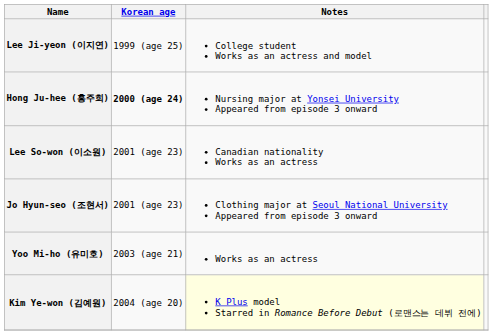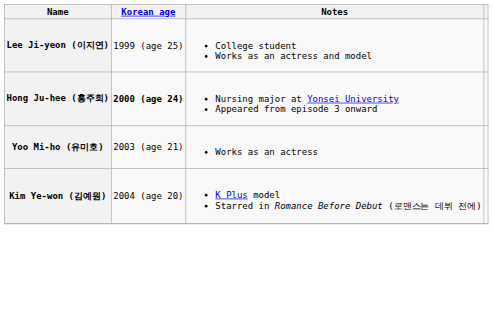 <table class="wikitable sortable plainrowheaders">
 <tr>
 <th>Name</th>
 <th><a href='#'>Korean age</a></th>
 <th>Notes</th>
 <th class="unsortable"></th>
 </tr>
 <tr>
 <th scope="row"><strong>Lee Ji-yeon (이지연)</strong></th>
 <td>1999 (age 25)</td>
 <td><br><ul><li>College student</li><li>Works as an actress and model</li></ul></td>
 <td style="text-align:center"></td>
 </tr>
 <tr>
 <th scope="row"><strong>Hong Ju-hee (홍주희)</strong></th>
 <td><strong>2000 (age 24)</strong></td>
 <td><br><ul><li>Nursing major at <a href='#'>Yonsei University</a></li><li>Appeared from episode 3 onward</li></ul></td>
 <td style="text-align:center"></td>
 </tr>
 <tr>
-<th scope="row"><strong>Lee So-won (이소원)</strong></th>
-<td>2001 (age 23)</td>
-<td><br><ul><li>Canadian nationality</li><li>Works as an actress</li></ul></td>
-<td style="text-align:center"></td>
-</tr>
-<tr>
-<th scope="row"><strong>Jo Hyun-seo (조현서)</strong></th>
-<td>2001 (age 23)</td>
-<td><br><ul><li>Clothing major at <a href='#'>Seoul National University</a></li><li>Appeared from episode 3 onward</li></ul></td>
-<td style="text-align:center"></td>
-</tr>
-<tr>
 <th scope="row"><strong>Yoo Mi-ho (유미호)</strong></th>
 <td>2003 (age 21)</td>
 <td><br><ul><li>Works as an actress</li></ul></td>
 <td style="text-align:center"></td>
 </tr>
 <tr>
 <th scope="row"><strong>Kim Ye-won (김예원)</strong></th>
 <td>2004 (age 20)</td>
-<td style="background: lightyellow;"><br><ul><li><a href='#'>K Plus</a> model</li><li>Starred in <em>Romance Before Debut</em> (로맨스는 데뷔 전에)</li></ul></td>
+<td><br><ul><li><a href='#'>K Plus</a> model</li><li>Starred in <em>Romance Before Debut</em> (로맨스는 데뷔 전에)</li></ul></td>
 <td style="text-align:center"></td>
 </tr>
 <tr>
 </tr>
 </table>
